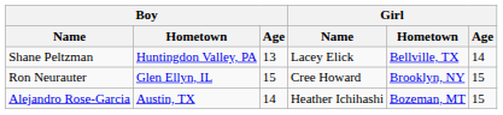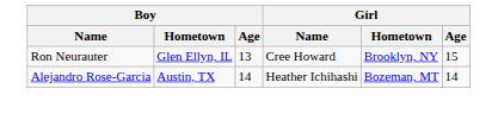 <table class="wikitable" style="margin:1em auto;">
 <tr>
 <th colspan="3">Boy</th>
 <th colspan="3">Girl</th>
 </tr>
 <tr>
 <th>Name</th>
 <th>Hometown</th>
 <th>Age</th>
 <th>Name</th>
 <th>Hometown</th>
 <th>Age</th>
 </tr>
 <tr>
-<td>Shane Peltzman</td>
-<td><a href='#'>Huntingdon Valley, PA</a></td>
-<td>13</td>
-<td>Lacey Elick</td>
-<td><a href='#'>Bellville, TX</a></td>
-<td>14</td>
-</tr>
-<tr>
 <td>Ron Neurauter</td>
 <td><a href='#'>Glen Ellyn, IL</a></td>
-<td>15</td>
+<td>13</td>
 <td>Cree Howard</td>
 <td><a href='#'>Brooklyn, NY</a></td>
 <td>15</td>
 </tr>
 <tr>
 <td><a href='#'>Alejandro Rose-Garcia</a></td>
 <td><a href='#'>Austin, TX</a></td>
 <td>14</td>
 <td>Heather Ichihashi</td>
 <td><a href='#'>Bozeman, MT</a></td>
-<td>15</td>
+<td>14</td>
 </tr>
 </table>
